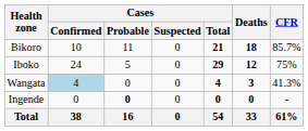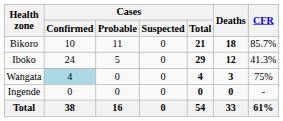 <table class="wikitable" style="text-align:center; margin-left: auto; margin-right: auto; border: none;">
 <tr>
 <th rowspan="2">Health<br>zone</th>
 <th colspan="4">Cases</th>
 <th rowspan="2">Deaths</th>
 <th rowspan="2"><a href='#'>CFR</a></th>
 </tr>
 <tr>
 <th>Confirmed</th>
 <th>Probable</th>
 <th>Suspected</th>
 <th>Total</th>
 </tr>
 <tr>
 <td>Bikoro</td>
 <td>10</td>
 <td>11</td>
 <td>0</td>
 <td><strong>21</strong></td>
 <td><strong>18</strong></td>
 <td>85.7%</td>
 </tr>
 <tr>
 <td>Iboko</td>
 <td>24</td>
 <td>5</td>
 <td>0</td>
 <td><strong>29</strong></td>
 <td><strong>12</strong></td>
-<td>75%</td>
+<td>41.3%</td>
 </tr>
 <tr>
 <td>Wangata</td>
 <td style="background: lightblue;">4</td>
 <td>0</td>
 <td>0</td>
 <td><strong>4</strong></td>
 <td><strong>3</strong></td>
-<td>41.3%</td>
+<td>75%</td>
 </tr>
 <tr>
 <td>Ingende</td>
 <td>0</td>
-<td><strong>0</strong></td>
+<td>0</td>
 <td>0</td>
 <td><strong>0</strong></td>
 <td><strong>0</strong></td>
 <td>-</td>
 </tr>
 <tr>
 <th>Total</th>
 <th>38</th>
 <th>16</th>
 <th>0</th>
 <th>54</th>
 <th>33</th>
 <th>61%</th>
 </tr>
 </table>
